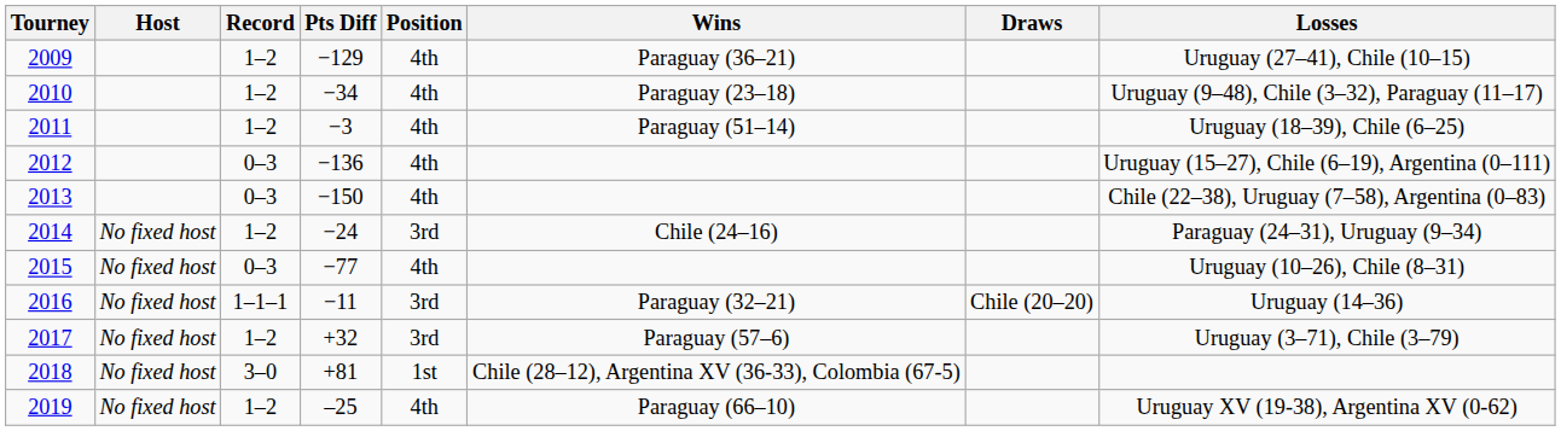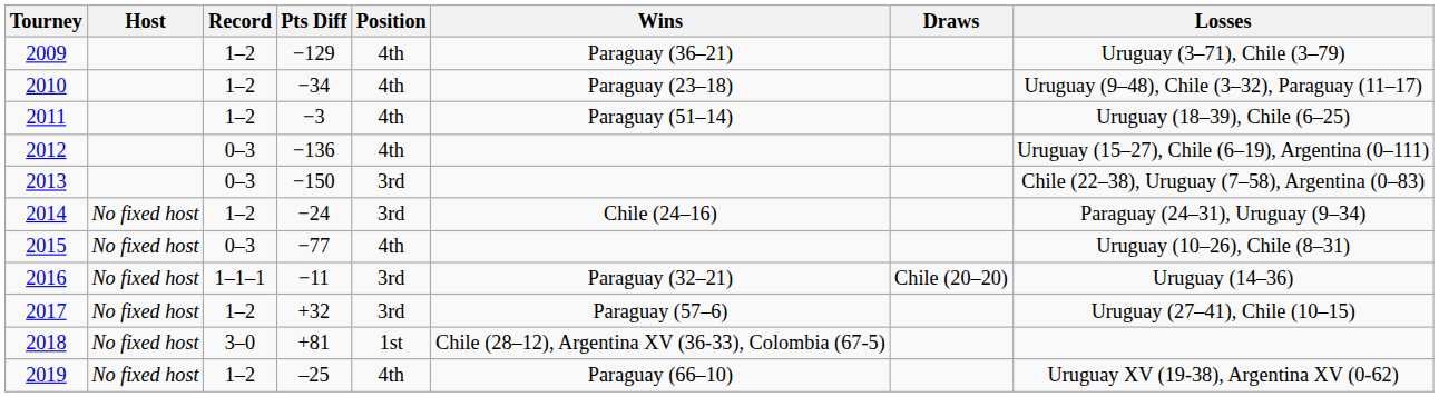 <table class=wikitable style=text-align:center>
 <tr>
 <th>Tourney</th>
 <th>Host</th>
 <th>Record</th>
 <th>Pts Diff</th>
 <th>Position</th>
 <th>Wins</th>
 <th>Draws</th>
 <th>Losses</th>
 </tr>
 <tr>
 <td><a href='#'>2009</a></td>
 <td align=left></td>
 <td>1–2</td>
 <td>−129</td>
 <td>4th</td>
 <td>Paraguay (36–21)</td>
 <td></td>
-<td>Uruguay (27–41), Chile (10–15)</td>
+<td>Uruguay (3–71), Chile (3–79)</td>
 </tr>
 <tr>
 <td><a href='#'>2010</a></td>
 <td align=left></td>
 <td>1–2</td>
 <td>−34</td>
 <td>4th</td>
 <td>Paraguay (23–18)</td>
 <td></td>
 <td>Uruguay (9–48), Chile (3–32), Paraguay (11–17)</td>
 </tr>
 <tr>
 <td><a href='#'>2011</a></td>
 <td align=left></td>
 <td>1–2</td>
 <td>−3</td>
 <td>4th</td>
 <td>Paraguay (51–14)</td>
 <td></td>
 <td>Uruguay (18–39), Chile (6–25)</td>
 </tr>
 <tr>
 <td><a href='#'>2012</a></td>
 <td align=left></td>
 <td>0–3</td>
 <td>−136</td>
 <td>4th</td>
 <td></td>
 <td></td>
 <td>Uruguay (15–27), Chile (6–19), Argentina (0–111)</td>
 </tr>
 <tr>
 <td><a href='#'>2013</a></td>
 <td align=left></td>
 <td>0–3</td>
 <td>−150</td>
-<td>4th</td>
+<td>3rd</td>
 <td></td>
 <td></td>
 <td>Chile (22–38), Uruguay (7–58), Argentina (0–83)</td>
 </tr>
 <tr>
 <td><a href='#'>2014</a></td>
 <td><em>No fixed host</em></td>
 <td>1–2</td>
 <td>−24</td>
 <td>3rd</td>
 <td>Chile (24–16)</td>
 <td></td>
 <td>Paraguay (24–31), Uruguay (9–34)</td>
 </tr>
 <tr>
 <td><a href='#'>2015</a></td>
 <td><em>No fixed host</em></td>
 <td>0–3</td>
 <td>−77</td>
 <td>4th</td>
 <td></td>
 <td></td>
 <td>Uruguay (10–26), Chile (8–31)</td>
 </tr>
 <tr>
 <td><a href='#'>2016</a></td>
 <td><em>No fixed host</em></td>
 <td>1–1–1</td>
 <td>−11</td>
 <td>3rd</td>
 <td>Paraguay (32–21)</td>
 <td>Chile (20–20)</td>
 <td>Uruguay (14–36)</td>
 </tr>
 <tr>
 <td><a href='#'>2017</a></td>
 <td><em>No fixed host</em></td>
 <td>1–2</td>
 <td>+32</td>
 <td>3rd</td>
 <td>Paraguay (57–6)</td>
 <td></td>
-<td>Uruguay (3–71), Chile (3–79)</td>
+<td>Uruguay (27–41), Chile (10–15)</td>
 </tr>
 <tr>
 <td><a href='#'>2018</a></td>
 <td><em>No fixed host</em></td>
 <td>3–0</td>
 <td>+81</td>
 <td>1st</td>
 <td>Chile (28–12), Argentina XV (36-33), Colombia (67-5)</td>
 <td></td>
 <td></td>
 </tr>
 <tr>
 <td><a href='#'>2019</a></td>
 <td><em>No fixed host</em></td>
 <td>1–2</td>
 <td>–25</td>
 <td>4th</td>
 <td>Paraguay (66–10)</td>
 <td></td>
 <td>Uruguay XV (19-38), Argentina XV (0-62)</td>
 </tr>
 </table>
